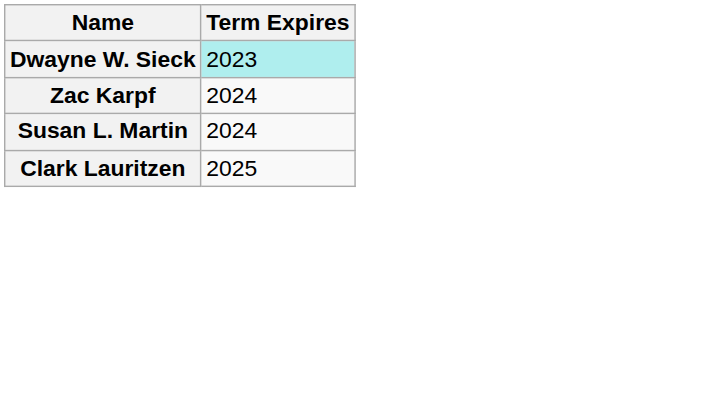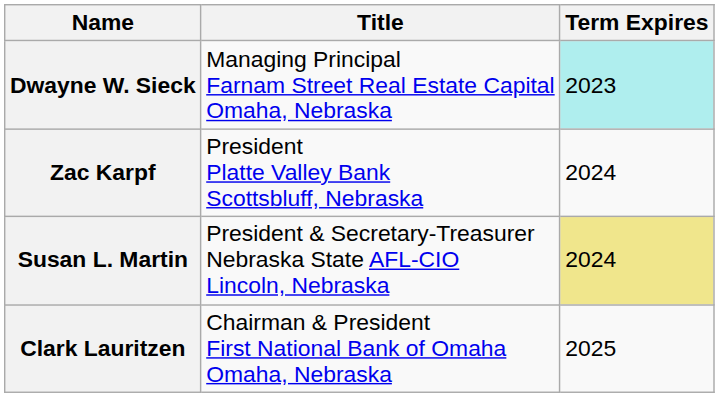 <table class="wikitable sortable">
 <tr>
 <th>Name</th>
+<th>Title</th>
 <th>Term Expires</th>
 </tr>
 <tr>
 <th>Dwayne W. Sieck</th>
+<td>Managing Principal<br><a href='#'>Farnam Street Real Estate Capital</a><br><a href='#'>Omaha, Nebraska</a></td>
 <td style="background: paleturquoise;">2023</td>
 </tr>
 <tr>
 <th>Zac Karpf</th>
+<td>President<br><a href='#'>Platte Valley Bank</a><br><a href='#'>Scottsbluff, Nebraska</a></td>
 <td>2024</td>
 </tr>
 <tr>
 <th>Susan L. Martin</th>
-<td>2024</td>
+<td>President & Secretary-Treasurer<br>Nebraska State <a href='#'>AFL-CIO</a><br><a href='#'>Lincoln, Nebraska</a></td>
+<td style="background: khaki;">2024</td>
 </tr>
 <tr>
 <th>Clark Lauritzen</th>
+<td>Chairman & President<br><a href='#'>First National Bank of Omaha</a><br><a href='#'>Omaha, Nebraska</a></td>
 <td>2025</td>
 </tr>
 </table>
